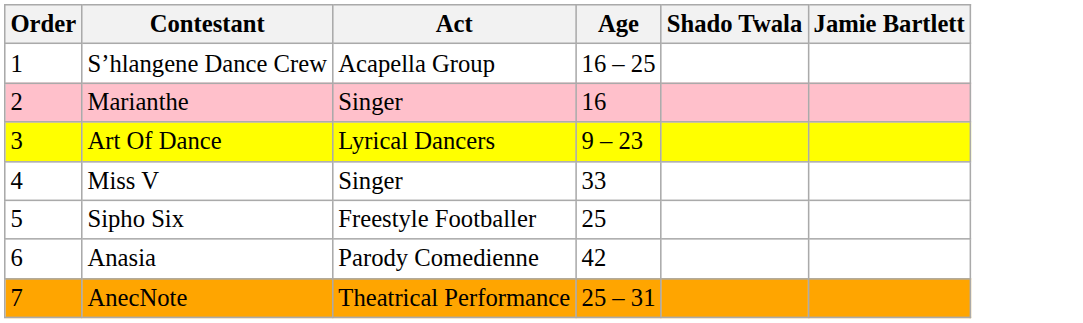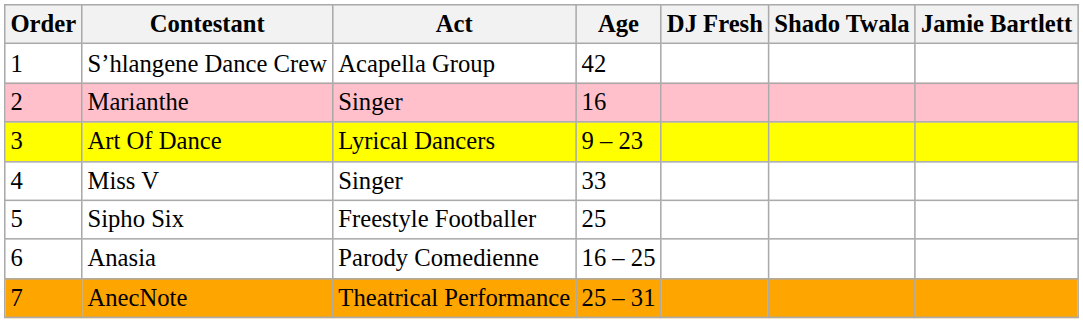 <table class="wikitable sortable">
 <tr>
 <th>Order</th>
 <th>Contestant</th>
 <th>Act</th>
 <th>Age</th>
+<th>DJ Fresh</th>
 <th>Shado Twala</th>
 <th>Jamie Bartlett</th>
 </tr>
 <tr style="background:white;">
 <td>1</td>
 <td>S’hlangene Dance Crew</td>
 <td>Acapella Group</td>
-<td>16 – 25</td>
+<td>42</td>
+<td></td>
 <td></td>
 <td></td>
 </tr>
 <tr style="background:pink;">
 <td>2</td>
 <td>Marianthe</td>
 <td>Singer</td>
 <td>16</td>
 <td></td>
 <td></td>
+<td></td>
 </tr>
 <tr style="background:yellow;">
 <td>3</td>
 <td>Art Of Dance</td>
 <td>Lyrical Dancers</td>
 <td>9 – 23</td>
+<td></td>
 <td></td>
 <td></td>
 </tr>
 <tr style="background:white;">
 <td>4</td>
 <td>Miss V</td>
 <td>Singer</td>
 <td>33</td>
 <td></td>
 <td></td>
+<td></td>
 </tr>
 <tr style="background:white;">
 <td>5</td>
 <td>Sipho Six</td>
 <td>Freestyle Footballer</td>
 <td>25</td>
 <td></td>
 <td></td>
+<td></td>
 </tr>
 <tr style="background:white;">
 <td>6</td>
 <td>Anasia</td>
 <td>Parody Comedienne</td>
-<td>42</td>
+<td>16 – 25</td>
+<td></td>
 <td></td>
 <td></td>
 </tr>
 <tr style="background:orange;">
 <td>7</td>
 <td>AnecNote </td>
 <td>Theatrical Performance</td>
 <td>25 – 31</td>
 <td></td>
 <td></td>
+<td></td>
 </tr>
 </table>
